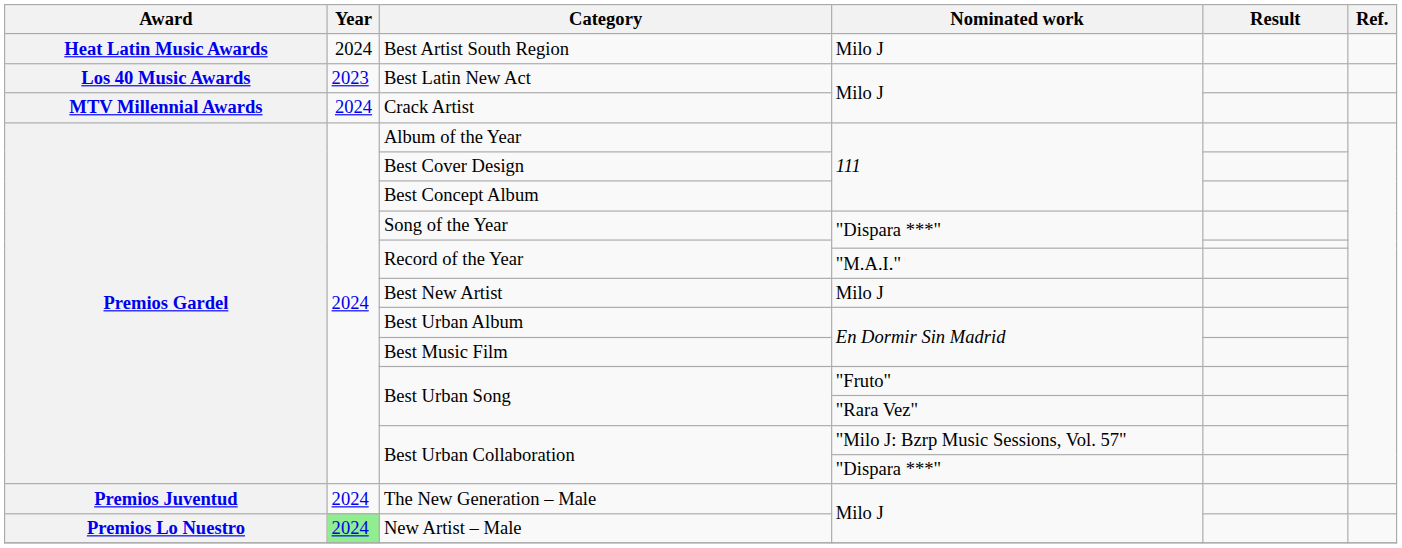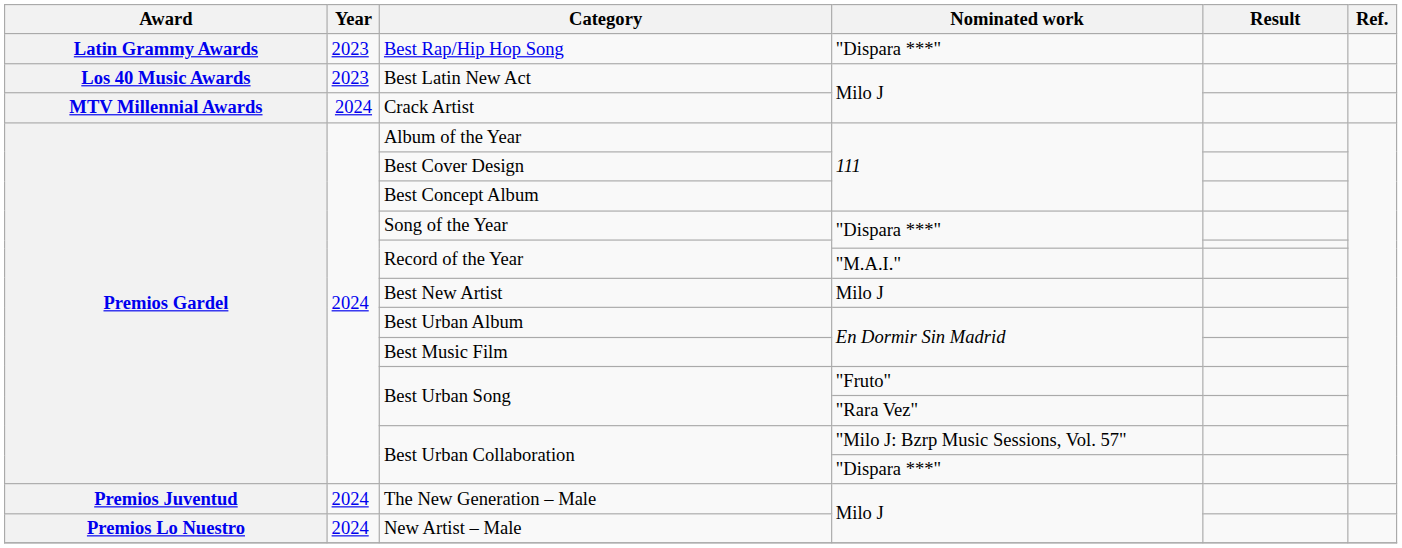 <table class="wikitable sortable plainrowheaders" style="width:95%;">
 <tr>
 <th style="width:20%;">Award</th>
 <th width=3%>Year</th>
 <th style="width:28%;">Category</th>
 <th style="width:23%;">Nominated work</th>
 <th style="width:9%;">Result</th>
 <th style="width:3%;">Ref.</th>
 </tr>
 <tr>
-<th scope="row"><a href='#'>Heat Latin Music Awards</a></th>
-<td align="center">2024</td>
-<td>Best Artist South Region</td>
-<td>Milo J</td>
+<th scope="row"><a href='#'>Latin Grammy Awards</a></th>
+<td><a href='#'>2023</a></td>
+<td><a href='#'>Best Rap/Hip Hop Song</a></td>
+<td>"Dispara ***" </td>
 <td></td>
 <td align="center"></td>
 </tr>
 <tr>
 <th scope="row"><a href='#'>Los 40 Music Awards</a></th>
 <td><a href='#'>2023</a></td>
 <td>Best Latin New Act</td>
 <td rowspan="2">Milo J</td>
 <td></td>
 <td align="center"></td>
 </tr>
 <tr>
 <th scope="row"><a href='#'>MTV Millennial Awards</a></th>
 <td align="center"><a href='#'>2024</a></td>
 <td>Crack Artist</td>
 <td></td>
 <td align="center"></td>
 </tr>
 <tr>
 <th scope="row" rowspan="13"><a href='#'>Premios Gardel</a></th>
 <td rowspan="13"><a href='#'>2024</a></td>
 <td>Album of the Year</td>
 <td rowspan="3"><em>111</em></td>
 <td></td>
 <td align="center" rowspan="13"></td>
 </tr>
 <tr>
 <td>Best Cover Design</td>
 <td></td>
 </tr>
 <tr>
 <td>Best Concept Album</td>
 <td></td>
 </tr>
 <tr>
 <td>Song of the Year</td>
 <td rowspan="2">"Dispara ***" </td>
 <td></td>
 </tr>
 <tr>
 <td rowspan="2">Record of the Year</td>
 <td></td>
 </tr>
 <tr>
 <td>"M.A.I."</td>
 <td></td>
 </tr>
 <tr>
 <td>Best New Artist</td>
 <td>Milo J</td>
 <td></td>
 </tr>
 <tr>
 <td>Best Urban Album</td>
 <td rowspan="2"><em>En Dormir Sin Madrid</em> </td>
 <td></td>
 </tr>
 <tr>
 <td>Best Music Film</td>
 <td></td>
 </tr>
 <tr>
 <td rowspan="2">Best Urban Song</td>
 <td>"Fruto" </td>
 <td></td>
 </tr>
 <tr>
 <td>"Rara Vez" </td>
 <td></td>
 </tr>
 <tr>
 <td rowspan="2">Best Urban Collaboration</td>
 <td>"Milo J: Bzrp Music Sessions, Vol. 57" </td>
 <td></td>
 </tr>
 <tr>
 <td>"Dispara ***" </td>
 <td></td>
 </tr>
 <tr>
 <th scope="row"><a href='#'>Premios Juventud</a></th>
 <td><a href='#'>2024</a></td>
 <td>The New Generation – Male</td>
 <td rowspan="2">Milo J</td>
 <td></td>
 <td style="text-align:center;"></td>
 </tr>
 <tr>
 <th scope="row"><a href='#'>Premios Lo Nuestro</a></th>
-<td style="background: lightgreen;"><a href='#'>2024</a></td>
+<td><a href='#'>2024</a></td>
 <td>New Artist – Male</td>
 <td></td>
 <td align="center"></td>
 </tr>
 <tr>
 </tr>
 </table>
